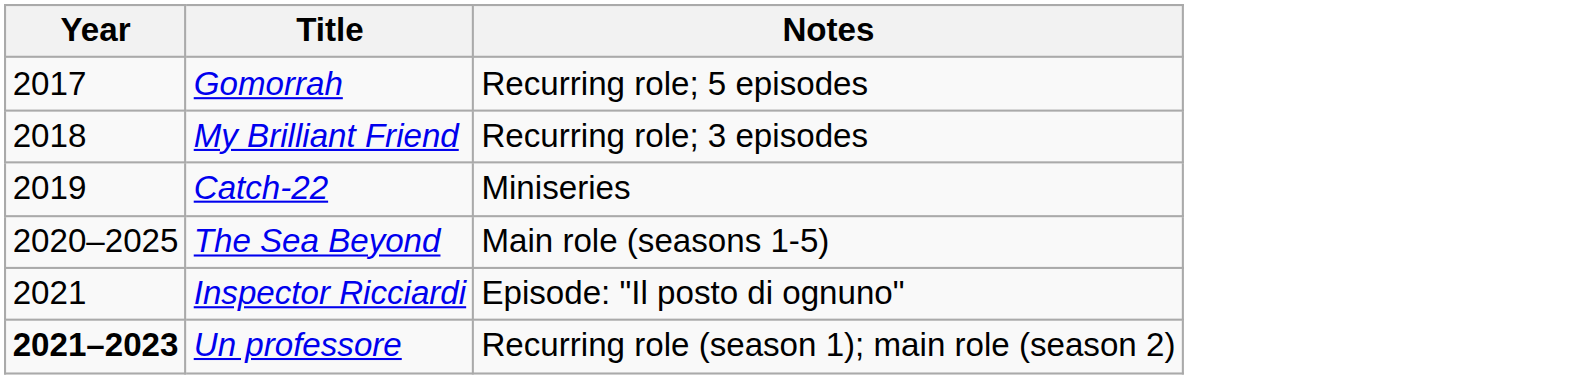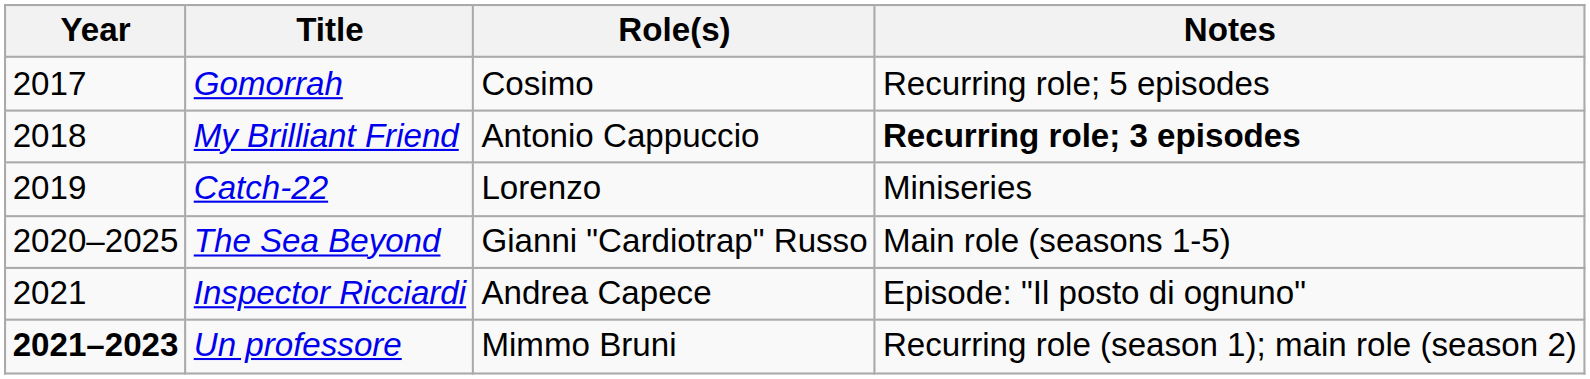 <table class="wikitable plainrowheaders sortable">
 <tr>
 <th scope="col">Year</th>
 <th scope="col">Title</th>
+<th scope="col">Role(s)</th>
 <th scope="col" class="unsortable">Notes</th>
 </tr>
 <tr>
 <td>2017</td>
 <td><em><a href='#'>Gomorrah</a></em></td>
+<td>Cosimo</td>
 <td>Recurring role; 5 episodes</td>
 </tr>
 <tr>
 <td>2018</td>
 <td><em><a href='#'>My Brilliant Friend</a></em></td>
-<td>Recurring role; 3 episodes</td>
+<td>Antonio Cappuccio</td>
+<td><strong>Recurring role; 3 episodes</strong></td>
 </tr>
 <tr>
 <td>2019</td>
 <td><em><a href='#'>Catch-22</a></em></td>
+<td>Lorenzo</td>
 <td>Miniseries</td>
 </tr>
 <tr>
 <td>2020–2025</td>
 <td><em><a href='#'>The Sea Beyond</a></em></td>
+<td>Gianni "Cardiotrap" Russo</td>
 <td>Main role (seasons 1-5)</td>
 </tr>
 <tr>
 <td>2021</td>
 <td><em><a href='#'>Inspector Ricciardi</a></em></td>
+<td>Andrea Capece</td>
 <td>Episode: "Il posto di ognuno"</td>
 </tr>
 <tr>
 <td><strong>2021–2023</strong></td>
 <td><em><a href='#'>Un professore</a></em></td>
+<td>Mimmo Bruni</td>
 <td>Recurring role (season 1); main role (season 2)</td>
 </tr>
 </table>
